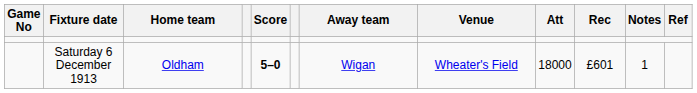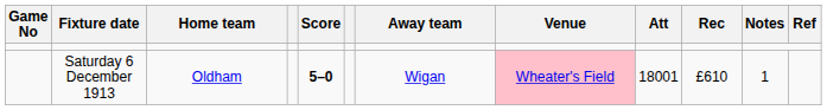 <table class="wikitable" style="text-align:center;">
 <tr>
 <th width=20 abbr="No">Game No</th>
 <th width=100 abbr="Date">Fixture date</th>
 <th width=150 abbr="Home team">Home team</th>
 <th width=5 abbr="space"></th>
 <th width=20 abbr="Score">Score</th>
 <th width=5 abbr="space"></th>
 <th width=150 abbr="Away team">Away team</th>
 <th width=150 abbr="Venue">Venue</th>
 <th width=45 abbr="Att">Att</th>
 <th width=60 abbr="Rec">Rec</th>
 <th width=20 abbr="Notes">Notes</th>
 <th width=30 abbr="Ref">Ref</th>
 </tr>
 <tr>
 <td></td>
 <td></td>
 <td></td>
 <td></td>
 <td></td>
 <td></td>
 <td></td>
 <td></td>
 <td></td>
 <td></td>
 </tr>
 <tr>
 <td></td>
 <td>Saturday 6 December 1913</td>
 <td><a href='#'>Oldham</a></td>
 <td></td>
 <td><strong>5–0</strong></td>
 <td></td>
 <td><a href='#'>Wigan</a></td>
-<td><a href='#'>Wheater's Field</a></td>
-<td>18000</td>
-<td>£601</td>
+<td style="background: pink;"><a href='#'>Wheater's Field</a></td>
+<td>18001</td>
+<td>£610</td>
 <td>1</td>
 <td></td>
 </tr>
 </table>
